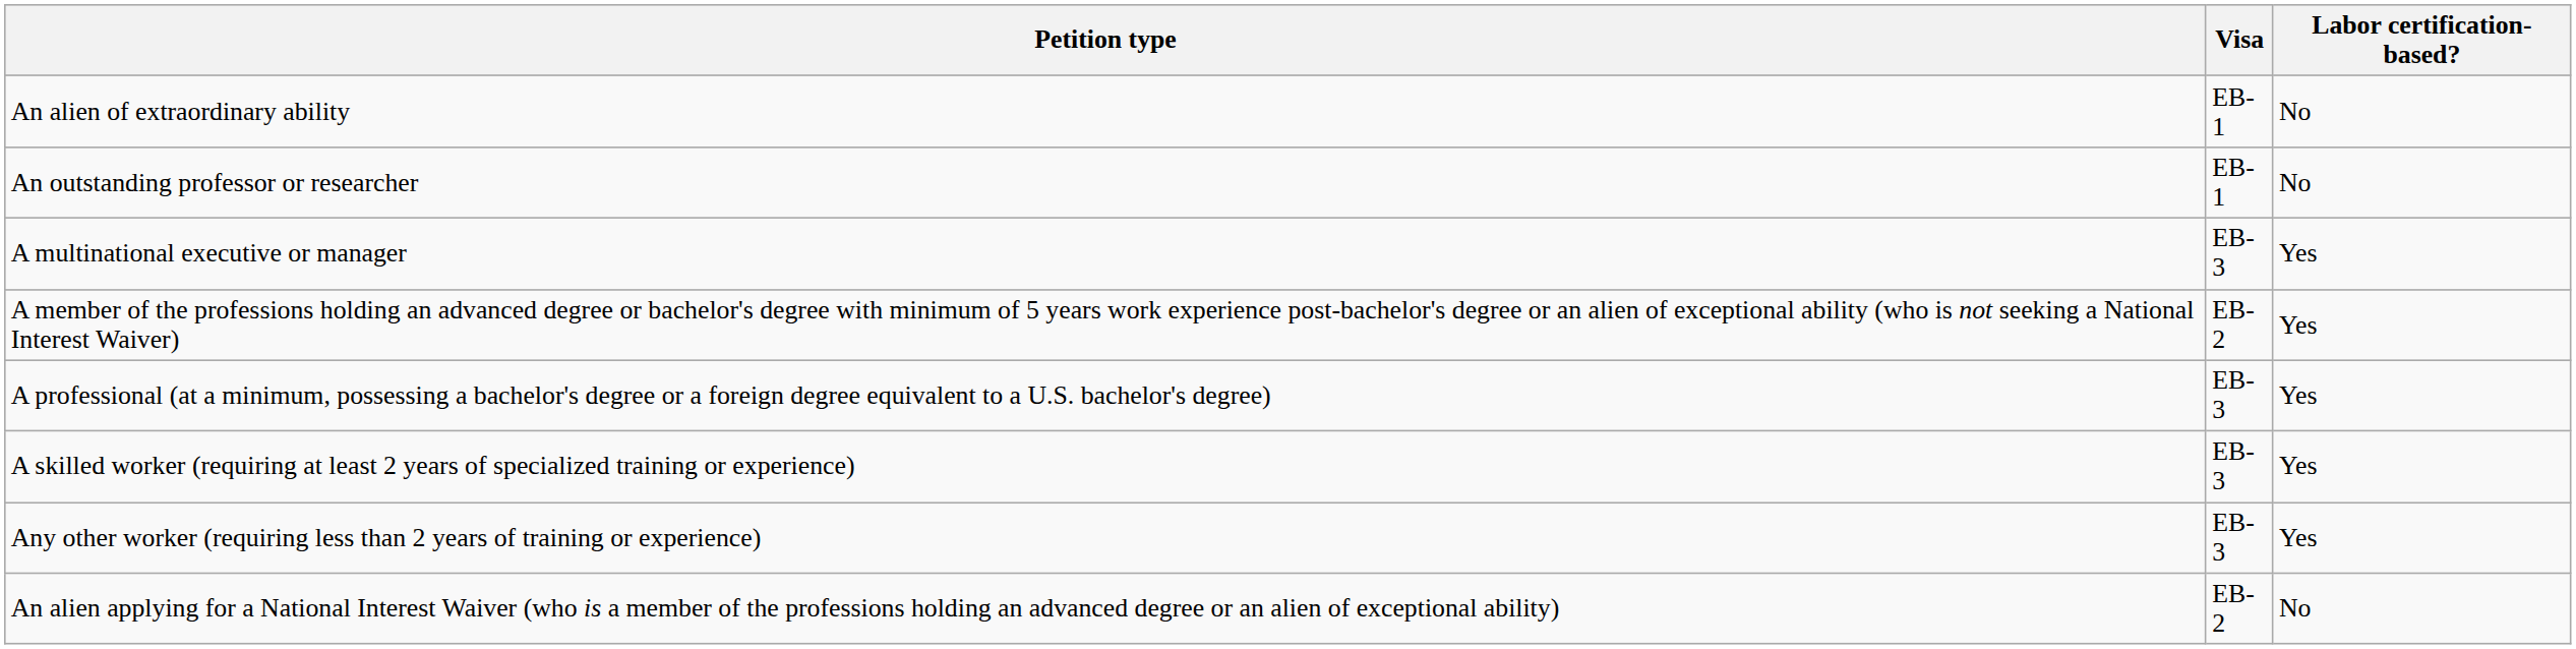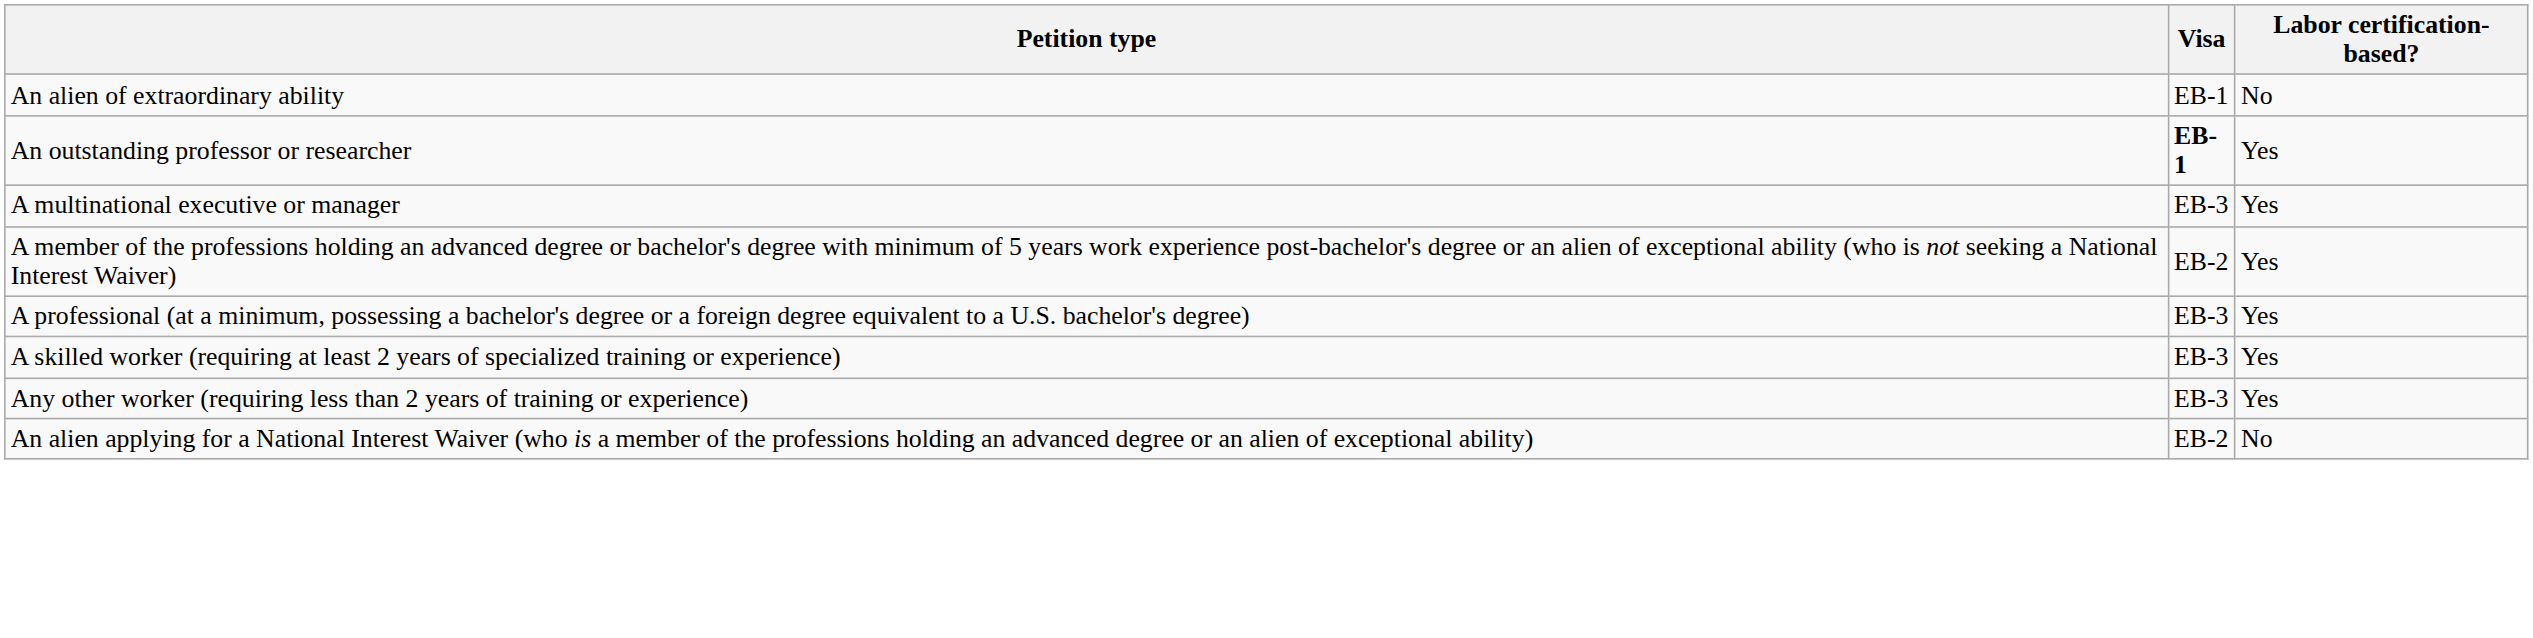 <table class="wikitable">
 <tr>
 <th>Petition type</th>
 <th>Visa</th>
 <th>Labor certification-based?</th>
 </tr>
 <tr>
 <td>An alien of extraordinary ability</td>
 <td>EB-1</td>
 <td>No</td>
 </tr>
 <tr>
 <td>An outstanding professor or researcher</td>
-<td>EB-1</td>
-<td>No</td>
+<td><strong>EB-1</strong></td>
+<td>Yes</td>
 </tr>
 <tr>
 <td>A multinational executive or manager</td>
 <td>EB-3</td>
 <td>Yes</td>
 </tr>
 <tr>
 <td>A member of the professions holding an advanced degree or bachelor's degree with minimum of 5 years work experience post-bachelor's degree or an alien of exceptional ability (who is <em>not</em> seeking a National Interest Waiver)</td>
 <td>EB-2</td>
 <td>Yes</td>
 </tr>
 <tr>
 <td>A professional (at a minimum, possessing a bachelor's degree or a foreign degree equivalent to a U.S. bachelor's degree)</td>
 <td>EB-3</td>
 <td>Yes</td>
 </tr>
 <tr>
 <td>A skilled worker (requiring at least 2 years of specialized training or experience)</td>
 <td>EB-3</td>
 <td>Yes</td>
 </tr>
 <tr>
 <td>Any other worker (requiring less than 2 years of training or experience)</td>
 <td>EB-3</td>
 <td>Yes</td>
 </tr>
 <tr>
 <td>An alien applying for a National Interest Waiver (who <em>is</em> a member of the professions holding an advanced degree or an alien of exceptional ability)</td>
 <td>EB-2</td>
 <td>No</td>
 </tr>
 </table>
